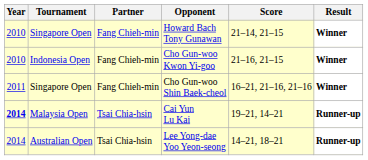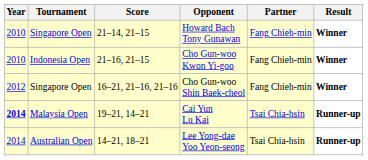 <table class="sortable wikitable" style="font-size: 90%;">
 <tr>
 <th>Year</th>
 <th>Tournament</th>
+<th>Score</th>
+<th>Opponent</th>
 <th>Partner</th>
-<th>Opponent</th>
-<th>Score</th>
 <th>Result</th>
 </tr>
 <tr style="background:#FFFFCC">
 <td align="center"><a href='#'>2010</a></td>
 <td align="left"><a href='#'>Singapore Open</a></td>
+<td align="left">21–14, 21–15</td>
+<td align="left"> <a href='#'>Howard Bach</a> <br>  <a href='#'>Tony Gunawan</a></td>
 <td align="left"> <a href='#'>Fang Chieh-min</a></td>
-<td align="left"> <a href='#'>Howard Bach</a> <br>  <a href='#'>Tony Gunawan</a></td>
-<td align="left">21–14, 21–15</td>
 <td style="text-align:left; background:white"> <strong>Winner</strong></td>
 </tr>
 <tr style="background:#FFFFCC">
 <td align="center"><a href='#'>2010</a></td>
 <td align="left"><a href='#'>Indonesia Open</a></td>
+<td align="left">21–16, 21–15</td>
+<td align="left"> <a href='#'>Cho Gun-woo</a> <br>  <a href='#'>Kwon Yi-goo</a></td>
 <td align="left"> Fang Chieh-min</td>
-<td align="left"> <a href='#'>Cho Gun-woo</a> <br>  <a href='#'>Kwon Yi-goo</a></td>
-<td align="left">21–16, 21–15</td>
 <td style="text-align:left; background:white"> <strong>Winner</strong></td>
 </tr>
 <tr style="background:#FFFFCC">
-<td align="center"><a href='#'>2011</a></td>
+<td align="center"><a href='#'>2012</a></td>
 <td align="left">Singapore Open</td>
+<td align="left">16–21, 21–16, 21–16</td>
+<td align="left"> Cho Gun-woo <br>  <a href='#'>Shin Baek-cheol</a></td>
 <td align="left"> Fang Chieh-min</td>
-<td align="left"> Cho Gun-woo <br>  <a href='#'>Shin Baek-cheol</a></td>
-<td align="left">16–21, 21–16, 21–16</td>
 <td style="text-align:left; background:white"> <strong>Winner</strong></td>
 </tr>
 <tr style="background:#FFFFCC">
 <td align="center"><strong><a href='#'>2014</a></strong></td>
 <td align="left"><a href='#'>Malaysia Open</a></td>
+<td align="left">19–21, 14–21</td>
+<td align="left"> <a href='#'>Cai Yun</a> <br>  <a href='#'>Lu Kai</a></td>
 <td align="left"> <a href='#'>Tsai Chia-hsin</a></td>
-<td align="left"> <a href='#'>Cai Yun</a> <br>  <a href='#'>Lu Kai</a></td>
-<td align="left">19–21, 14–21</td>
 <td style="text-align:left; background:white"> <strong>Runner-up</strong></td>
 </tr>
 <tr style="background:#FFFFCC">
 <td align="center"><a href='#'>2014</a></td>
 <td align="left"><a href='#'>Australian Open</a></td>
+<td align="left">14–21, 18–21</td>
+<td align="left"> <a href='#'>Lee Yong-dae</a> <br>  <a href='#'>Yoo Yeon-seong</a></td>
 <td align="left"> Tsai Chia-hsin</td>
-<td align="left"> <a href='#'>Lee Yong-dae</a> <br>  <a href='#'>Yoo Yeon-seong</a></td>
-<td align="left">14–21, 18–21</td>
 <td style="text-align:left; background:white"> <strong>Runner-up</strong></td>
 </tr>
 </table>
